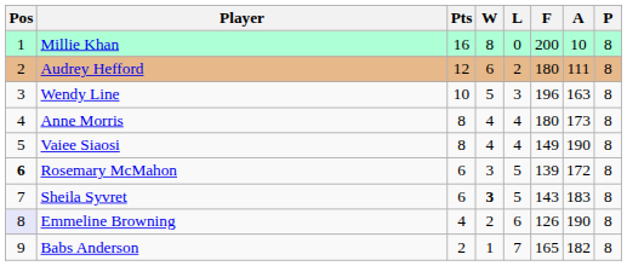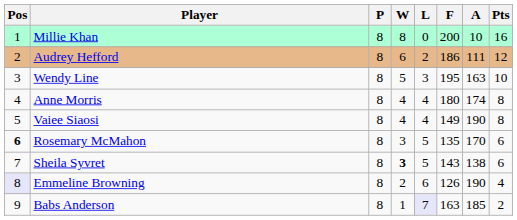 <table class="wikitable" style="font-size: 100%">
 <tr>
 <th width=20>Pos</th>
 <th width=400>Player</th>
-<th width=20>Pts</th>
+<th width=20>P</th>
 <th width=20>W</th>
 <th width=20>L</th>
 <th width=20>F</th>
 <th width=20>A</th>
-<th width=20>P</th>
+<th width=20>Pts</th>
 </tr>
 <tr align=center style="background: #ADFFD6;">
 <td>1</td>
 <td align="left"> <a href='#'>Millie Khan</a></td>
-<td>16</td>
+<td>8</td>
 <td>8</td>
 <td>0</td>
 <td>200</td>
 <td>10</td>
-<td>8</td>
+<td>16</td>
 </tr>
 <tr align=center style="background: #E6B88A;">
 <td>2</td>
 <td align="left"> <a href='#'>Audrey Hefford</a></td>
-<td>12</td>
+<td>8</td>
 <td>6</td>
 <td>2</td>
-<td>180</td>
+<td>186</td>
 <td>111</td>
-<td>8</td>
+<td>12</td>
 </tr>
 <tr align=center>
 <td>3</td>
 <td align="left"> <a href='#'>Wendy Line</a></td>
-<td>10</td>
+<td>8</td>
 <td>5</td>
 <td>3</td>
-<td>196</td>
+<td>195</td>
 <td>163</td>
-<td>8</td>
+<td>10</td>
 </tr>
 <tr align=center>
 <td>4</td>
 <td align="left"> <a href='#'>Anne Morris</a></td>
 <td>8</td>
 <td>4</td>
 <td>4</td>
 <td>180</td>
-<td>173</td>
+<td>174</td>
 <td>8</td>
 </tr>
 <tr align=center>
 <td>5</td>
 <td align="left"> <a href='#'>Vaiee Siaosi</a></td>
 <td>8</td>
 <td>4</td>
 <td>4</td>
 <td>149</td>
 <td>190</td>
 <td>8</td>
 </tr>
 <tr align=center>
 <td><strong>6</strong></td>
 <td align="left"> <a href='#'>Rosemary McMahon</a></td>
-<td>6</td>
+<td>8</td>
 <td>3</td>
 <td>5</td>
-<td>139</td>
-<td>172</td>
-<td>8</td>
+<td>135</td>
+<td>170</td>
+<td>6</td>
 </tr>
 <tr align=center>
 <td>7</td>
 <td align="left"> <a href='#'>Sheila Syvret</a></td>
-<td>6</td>
+<td>8</td>
 <td><strong>3</strong></td>
 <td>5</td>
 <td>143</td>
-<td>183</td>
-<td>8</td>
+<td>138</td>
+<td>6</td>
 </tr>
 <tr align=center>
 <td style="background: lavender;">8</td>
 <td align="left"> <a href='#'>Emmeline Browning</a></td>
-<td>4</td>
+<td>8</td>
 <td>2</td>
 <td>6</td>
 <td>126</td>
 <td>190</td>
-<td>8</td>
+<td>4</td>
 </tr>
 <tr align=center>
 <td>9</td>
 <td align="left"> <a href='#'>Babs Anderson</a></td>
+<td>8</td>
+<td>1</td>
+<td style="background: lavender;">7</td>
+<td>163</td>
+<td>185</td>
 <td>2</td>
-<td>1</td>
-<td>7</td>
-<td>165</td>
-<td>182</td>
-<td>8</td>
 </tr>
 </table>
